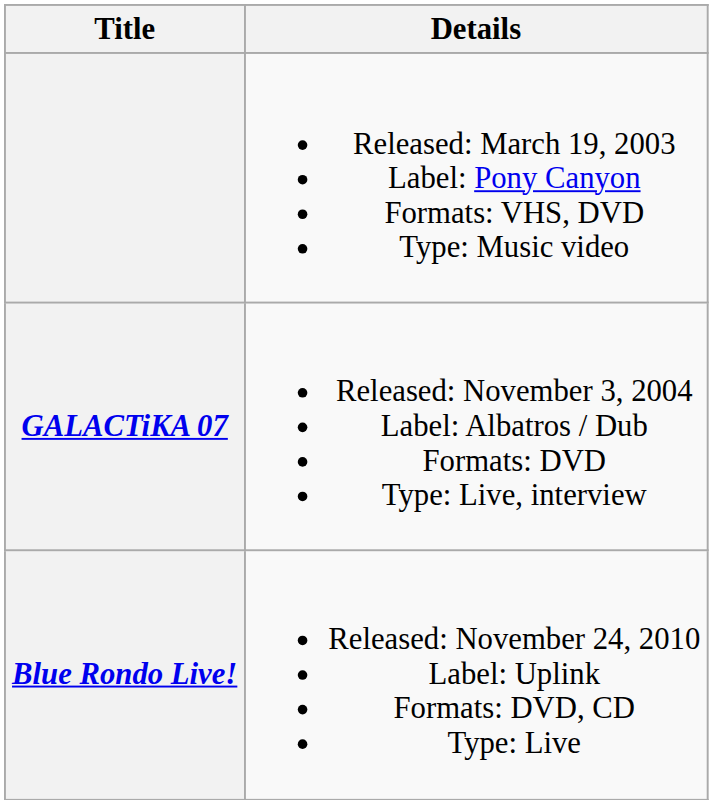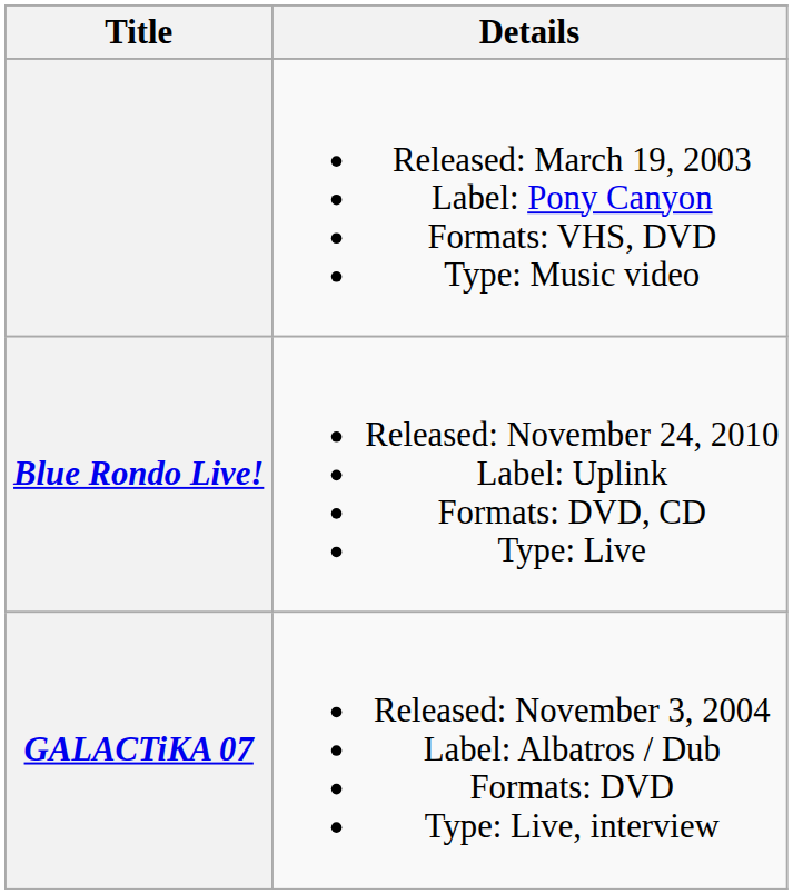 <table class="wikitable plainrowheaders" style="text-align:center;">
 <tr>
 <th>Title</th>
 <th>Details</th>
 </tr>
 <tr>
 <th scope="row"></th>
 <td><br><ul><li>Released: March 19, 2003 </li><li>Label: <a href='#'>Pony Canyon</a></li><li>Formats: VHS, DVD</li><li>Type: Music video</li></ul></td>
 </tr>
 <tr>
+<th scope="row"><em><a href='#'>Blue Rondo Live!</a></em></th>
+<td><br><ul><li>Released: November 24, 2010 </li><li>Label: Uplink</li><li>Formats: DVD, CD</li><li>Type: Live</li></ul></td>
+</tr>
+<tr>
 <th scope="row"><em><a href='#'>GALACTiKA 07</a></em></th>
 <td><br><ul><li>Released: November 3, 2004 </li><li>Label: Albatros / Dub</li><li>Formats: DVD</li><li>Type: Live, interview</li></ul></td>
 </tr>
-<tr>
-<th scope="row"><em><a href='#'>Blue Rondo Live!</a></em></th>
-<td><br><ul><li>Released: November 24, 2010 </li><li>Label: Uplink</li><li>Formats: DVD, CD</li><li>Type: Live</li></ul></td>
-</tr>
 </table>
